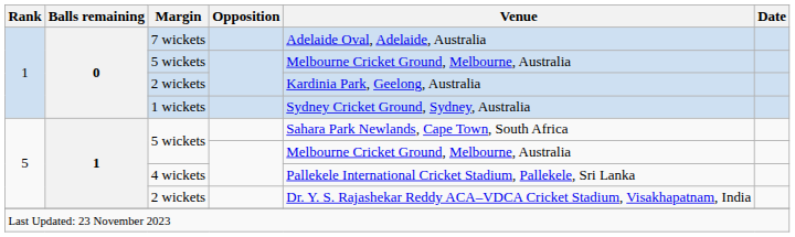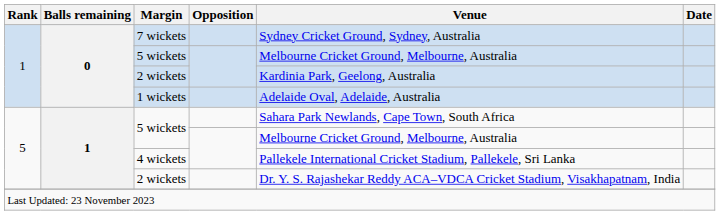 <table class="wikitable plainrowheaders sortable">
 <tr>
 <th scope=col>Rank</th>
 <th scope=col>Balls remaining</th>
 <th scope=col>Margin</th>
 <th scope=col>Opposition</th>
 <th scope=col>Venue</th>
 <th scope=col>Date</th>
 </tr>
 <tr bgcolor=#cee0f2>
 <td align=center rowspan=4>1</td>
 <th scope=row style=text-align:center rowspan=4>0</th>
 <td scope=row style=text-align:center;>7 wickets</td>
 <td></td>
-<td><a href='#'>Adelaide Oval</a>, <a href='#'>Adelaide</a>, Australia</td>
+<td><a href='#'>Sydney Cricket Ground</a>, <a href='#'>Sydney</a>, Australia</td>
 <td></td>
 </tr>
 <tr bgcolor=#cee0f2>
 <td scope=row style=text-align:center;>5 wickets</td>
 <td rowspan=2></td>
 <td><a href='#'>Melbourne Cricket Ground</a>, <a href='#'>Melbourne</a>, Australia</td>
 <td></td>
 </tr>
 <tr bgcolor=#cee0f2>
 <td scope=row style=text-align:center;>2 wickets</td>
 <td><a href='#'>Kardinia Park</a>, <a href='#'>Geelong</a>, Australia</td>
 <td></td>
 </tr>
 <tr bgcolor=#cee0f2>
 <td scope=row style=text-align:center;>1 wickets</td>
 <td></td>
-<td><a href='#'>Sydney Cricket Ground</a>, <a href='#'>Sydney</a>, Australia</td>
+<td><a href='#'>Adelaide Oval</a>, <a href='#'>Adelaide</a>, Australia</td>
 <td></td>
 </tr>
 <tr>
 <td align=center rowspan=4>5</td>
 <th scope=row style=text-align:center rowspan=4>1</th>
 <td scope=row style=text-align:center; rowspan=2>5 wickets</td>
 <td></td>
 <td><a href='#'>Sahara Park Newlands</a>, <a href='#'>Cape Town</a>, South Africa</td>
 <td> </td>
 </tr>
 <tr>
 <td rowspan=2></td>
 <td><a href='#'>Melbourne Cricket Ground</a>, <a href='#'>Melbourne</a>, Australia</td>
 <td></td>
 </tr>
 <tr>
 <td scope=row style=text-align:center;>4 wickets</td>
 <td><a href='#'>Pallekele International Cricket Stadium</a>, <a href='#'>Pallekele</a>, Sri Lanka</td>
 <td></td>
 </tr>
 <tr>
 <td scope=row style=text-align:center;>2 wickets</td>
 <td></td>
 <td><a href='#'>Dr. Y. S. Rajashekar Reddy ACA–VDCA Cricket Stadium</a>, <a href='#'>Visakhapatnam</a>, India</td>
 <td></td>
 </tr>
 <tr>
 </tr>
 <tr class=sortbottom>
 <td colspan=6><small>Last Updated: 23 November 2023</small></td>
 </tr>
 </table>
